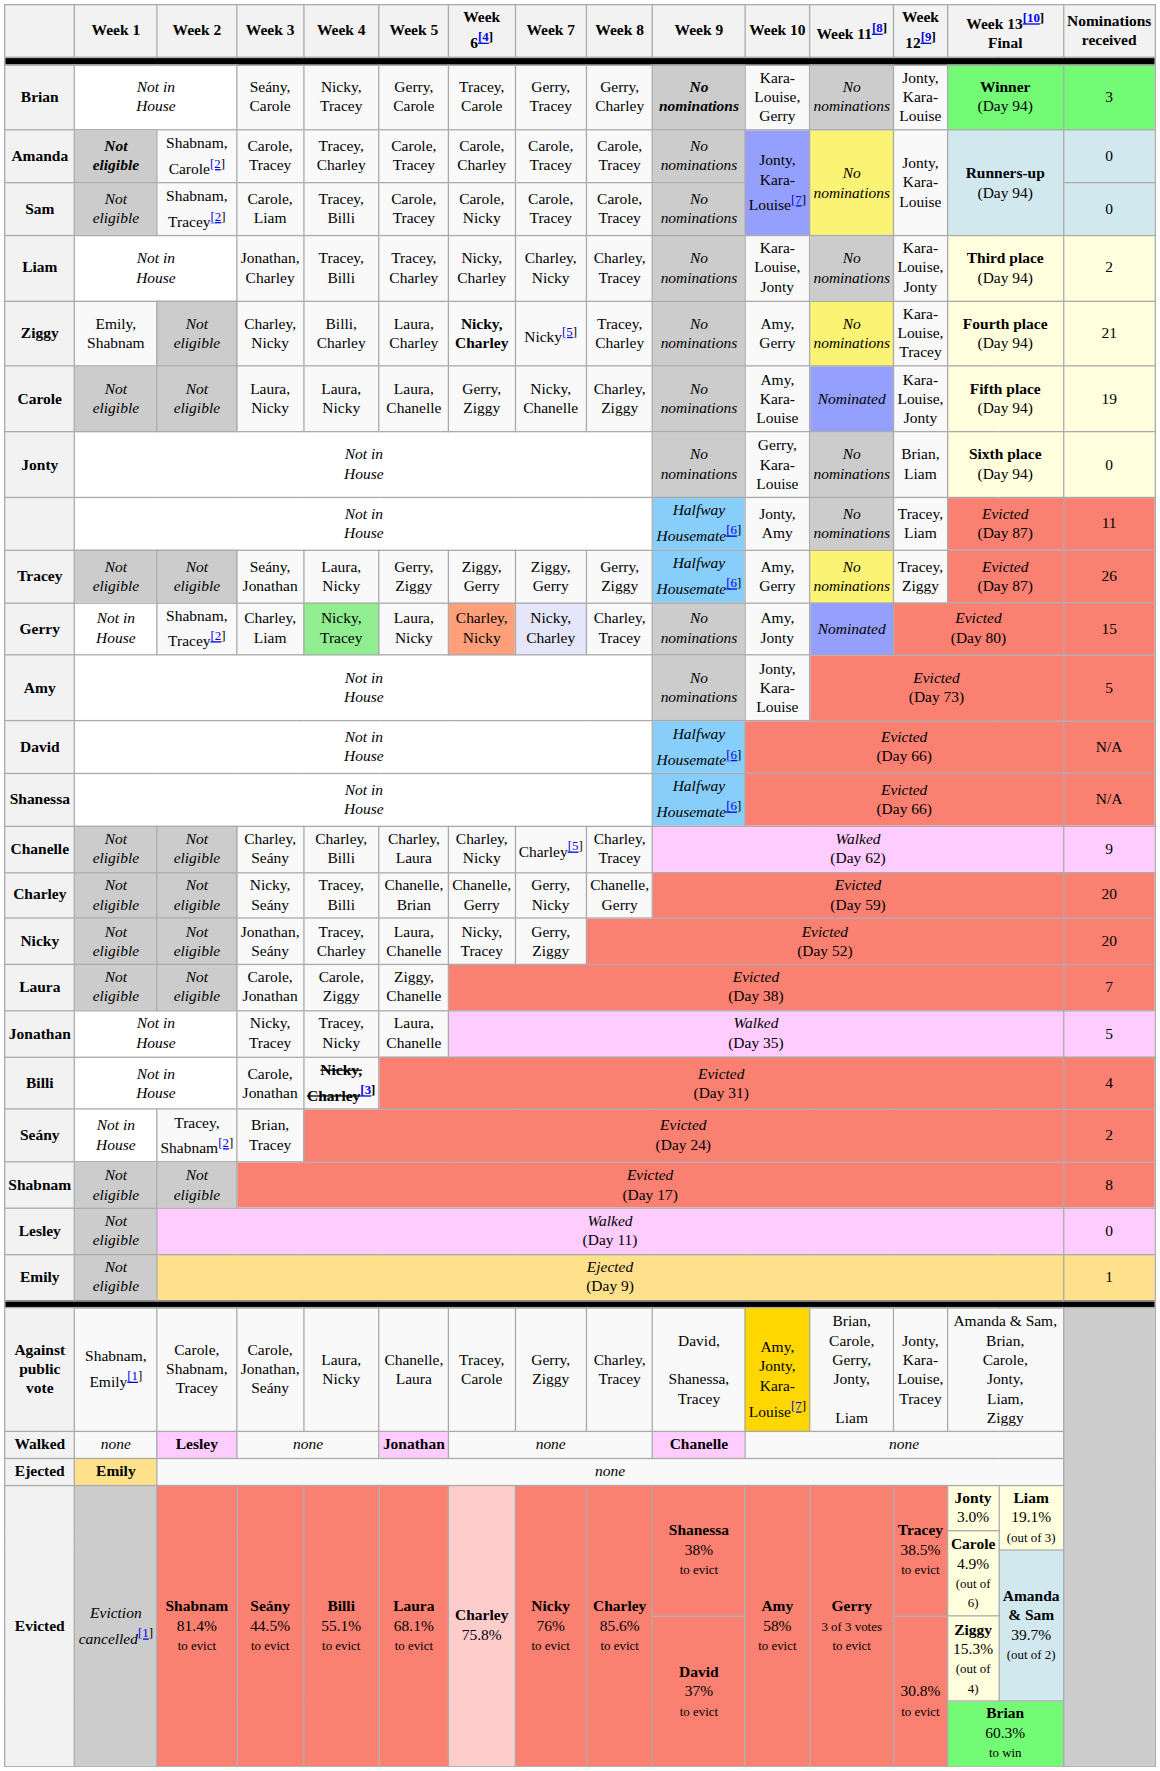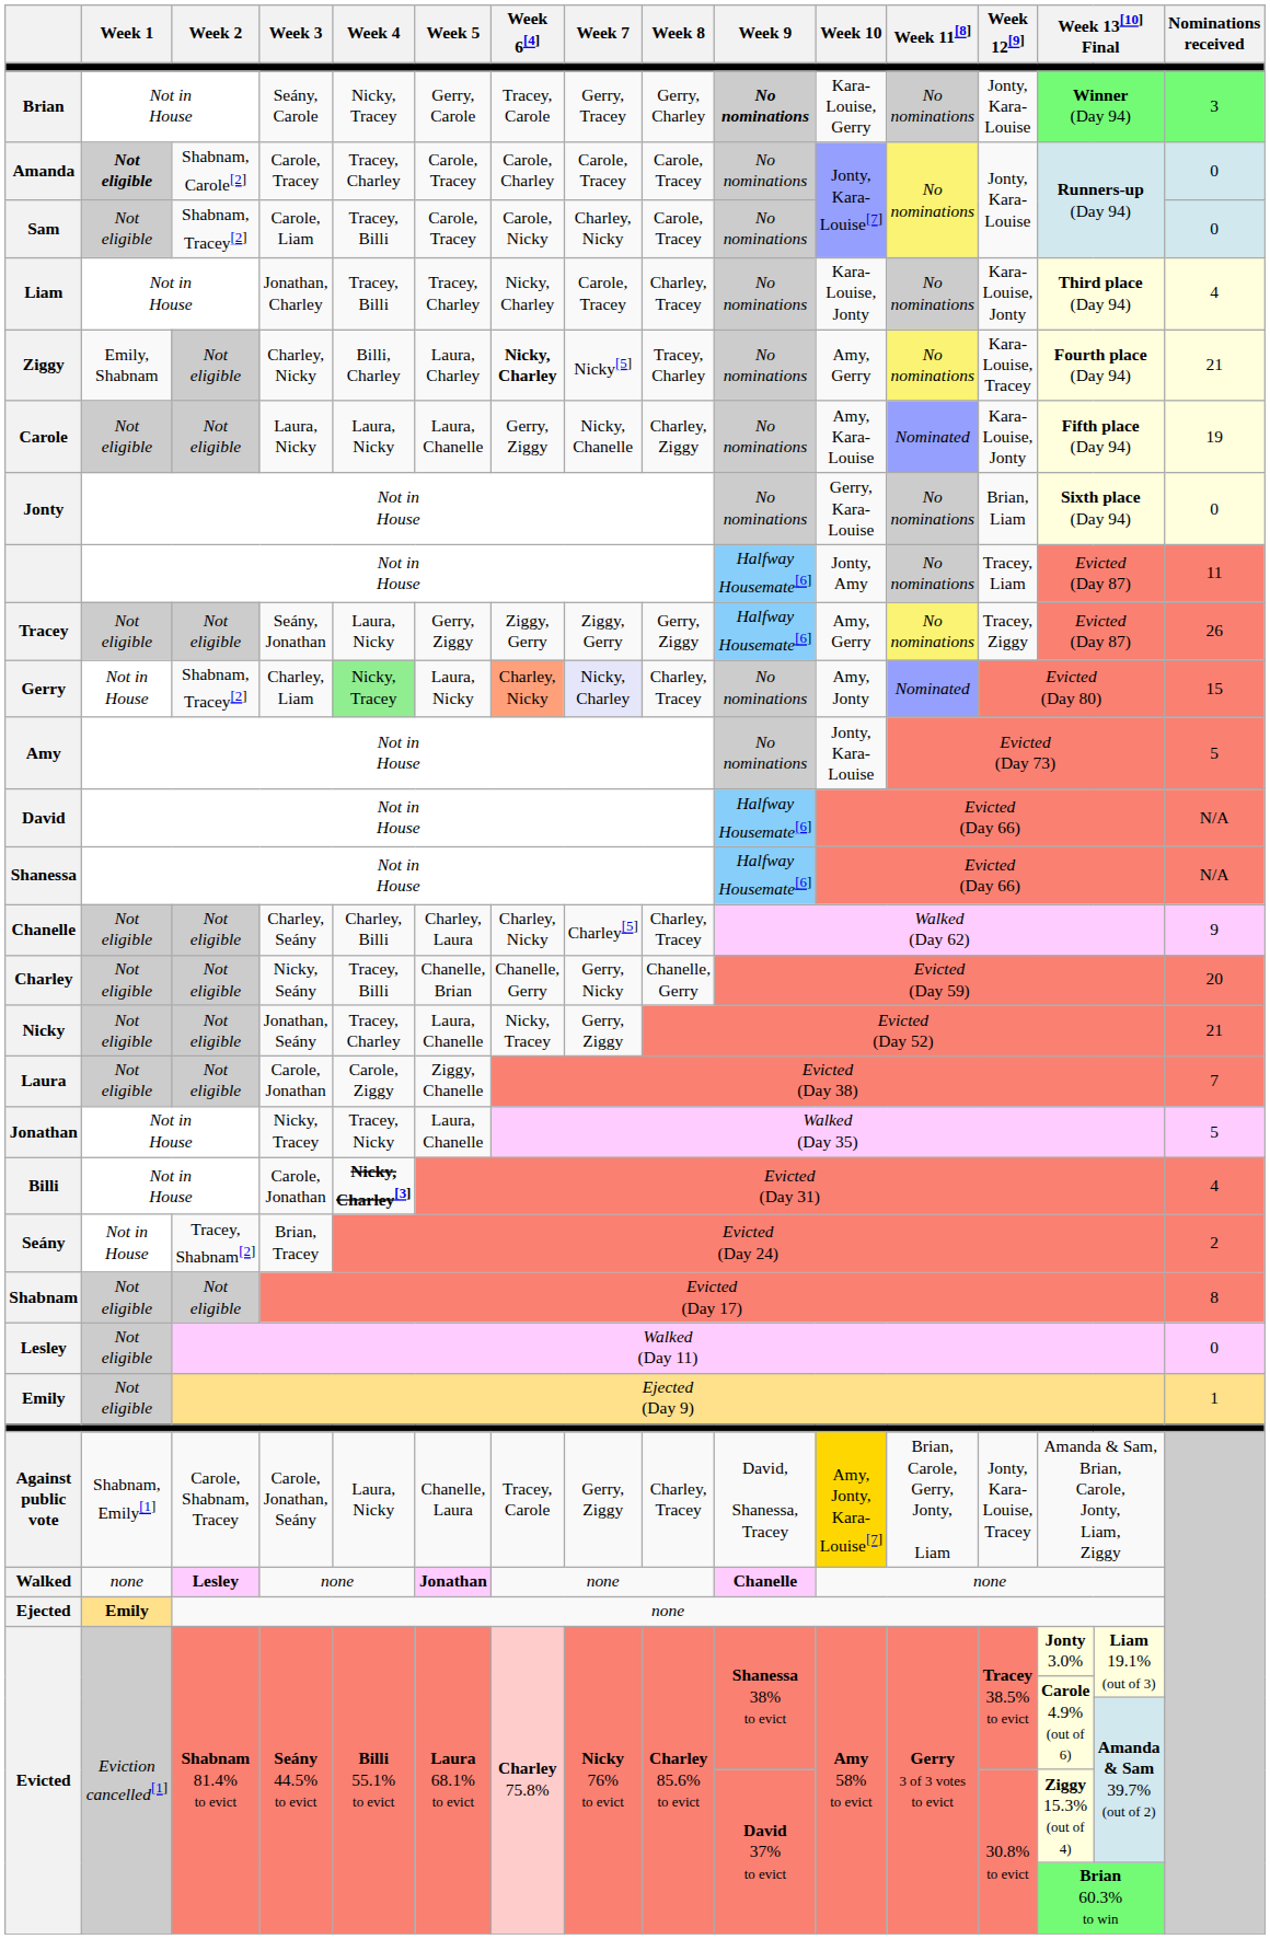 <table class="wikitable" style="text-align:center; width:100%; font-size:9pt; line-height:15px;">
 <tr>
 <th style="width:6%"></th>
 <th style="width:6%">Week 1</th>
 <th style="width:6%">Week 2</th>
 <th style="width:6%">Week 3</th>
 <th style="width:6%">Week 4</th>
 <th style="width:6%">Week 5</th>
 <th style="width:6%">Week 6<sup><a href='#'>[4</a>]</sup></th>
 <th style="width:6%">Week 7</th>
 <th style="width:6%">Week 8</th>
 <th style="width:6%">Week 9</th>
 <th style="width:6%">Week 10</th>
 <th style="width:6%">Week 11<sup><a href='#'>[8</a>]</sup></th>
 <th style="width:6%">Week 12<sup><a href='#'>[9</a>]</sup></th>
 <th style="width:6%" colspan="2">Week 13<sup><a href='#'>[10</a>]</sup><br>Final</th>
 <th style="width:1%">Nominations<br>received</th>
 </tr>
 <tr>
 <th style="background:#000" colspan="16"></th>
 </tr>
 <tr>
 <th>Brian</th>
 <td style="background:#fff" colspan="2"><em>Not in<br>House</em></td>
 <td>Seány,<br>Carole</td>
 <td>Nicky,<br>Tracey</td>
 <td>Gerry,<br>Carole</td>
 <td>Tracey,<br>Carole</td>
 <td>Gerry,<br>Tracey</td>
 <td>Gerry,<br>Charley</td>
 <td style="background:#ccc"><strong><em>No<br>nominations</em></strong></td>
 <td>Kara-Louise,<br>Gerry</td>
 <td style="background:#ccc"><em>No<br>nominations</em></td>
 <td>Jonty,<br>Kara-Louise</td>
 <td style="background:#73FB76" colspan="2"><strong>Winner</strong><br>(Day 94)</td>
 <td style="background:#73FB76">3</td>
 </tr>
 <tr>
 <th>Amanda</th>
 <td style="background:#ccc"><strong><em>Not<br>eligible</em></strong></td>
 <td>Shabnam,<br>Carole<sup><a href='#'>[2</a>]</sup></td>
 <td>Carole,<br>Tracey</td>
 <td>Tracey,<br>Charley</td>
 <td>Carole,<br>Tracey</td>
 <td>Carole,<br>Charley</td>
 <td>Carole,<br>Tracey</td>
 <td>Carole,<br>Tracey</td>
 <td style="background:#ccc"><em>No<br>nominations</em></td>
 <td style="background:#959ffd" rowspan="2">Jonty,<br>Kara-Louise<sup><a href='#'>[7</a>]</sup></td>
 <td style="background:#FBF373" rowspan="2"><em>No<br>nominations</em></td>
 <td rowspan="2">Jonty,<br>Kara-Louise</td>
 <td style="background:#D1E8EF" rowspan="2" colspan="2"><strong>Runners-up</strong><br>(Day 94)</td>
 <td style="background:#D1E8EF">0</td>
 </tr>
 <tr>
 <th>Sam</th>
 <td style="background:#ccc"><em>Not<br>eligible</em></td>
 <td>Shabnam,<br>Tracey<sup><a href='#'>[2</a>]</sup></td>
 <td>Carole,<br>Liam</td>
 <td>Tracey,<br>Billi</td>
 <td>Carole,<br>Tracey</td>
 <td>Carole,<br>Nicky</td>
-<td>Carole,<br>Tracey</td>
+<td>Charley,<br>Nicky</td>
 <td>Carole,<br>Tracey</td>
 <td style="background:#ccc"><em>No<br>nominations</em></td>
 <td style="background:#D1E8EF">0</td>
 </tr>
 <tr>
 <th>Liam</th>
 <td style="background:#fff" colspan="2"><em>Not in<br>House</em></td>
 <td>Jonathan,<br>Charley</td>
 <td>Tracey,<br>Billi</td>
 <td>Tracey,<br>Charley</td>
 <td>Nicky,<br>Charley</td>
-<td>Charley,<br>Nicky</td>
+<td>Carole,<br>Tracey</td>
 <td>Charley,<br>Tracey</td>
 <td style="background:#ccc"><em>No<br>nominations</em></td>
 <td>Kara-Louise,<br>Jonty</td>
 <td style="background:#ccc"><em>No<br>nominations</em></td>
 <td>Kara-Louise,<br>Jonty</td>
 <td style="background:#ffffdd" colspan="2"><strong>Third place</strong><br>(Day 94)</td>
-<td style="background:#ffffdd">2</td>
+<td style="background:#ffffdd">4</td>
 </tr>
 <tr>
 <th>Ziggy</th>
 <td>Emily,<br>Shabnam</td>
 <td style="background:#ccc"><em>Not<br>eligible</em></td>
 <td>Charley,<br>Nicky</td>
 <td>Billi,<br>Charley</td>
 <td>Laura,<br>Charley</td>
 <td><strong>Nicky,<br>Charley</strong></td>
 <td>Nicky<sup><a href='#'>[5</a>]</sup></td>
 <td>Tracey,<br>Charley</td>
 <td style="background:#ccc"><em>No<br>nominations</em></td>
 <td>Amy,<br>Gerry</td>
 <td style="background:#FBF373"><em>No<br>nominations</em></td>
 <td>Kara-Louise,<br>Tracey</td>
 <td style="background:#ffffdd" colspan="2"><strong>Fourth place</strong><br>(Day 94)</td>
 <td style="background:#ffffdd">21</td>
 </tr>
 <tr>
 <th>Carole</th>
 <td style="background:#ccc"><em>Not<br>eligible</em></td>
 <td style="background:#ccc"><em>Not<br>eligible</em></td>
 <td>Laura,<br>Nicky</td>
 <td>Laura,<br>Nicky</td>
 <td>Laura,<br>Chanelle</td>
 <td>Gerry,<br>Ziggy</td>
 <td>Nicky,<br>Chanelle</td>
 <td>Charley,<br>Ziggy</td>
 <td style="background:#ccc"><em>No<br>nominations</em></td>
 <td>Amy,<br>Kara-Louise</td>
 <td style="background:#959ffd"><em>Nominated</em></td>
 <td>Kara-Louise,<br>Jonty</td>
 <td style="background:#ffffdd" colspan="2"><strong>Fifth place</strong><br>(Day 94)</td>
 <td style="background:#ffffdd">19</td>
 </tr>
 <tr>
 <th>Jonty</th>
 <td style="background:#fff" colspan="8"><em>Not in<br>House</em></td>
 <td style="background:#ccc"><em>No<br>nominations</em></td>
 <td>Gerry,<br>Kara-Louise</td>
 <td style="background:#ccc"><em>No<br>nominations</em></td>
 <td>Brian,<br>Liam</td>
 <td style="background:#ffffdd" colspan="2"><strong>Sixth place</strong><br>(Day 94)</td>
 <td style="background:#ffffdd">0</td>
 </tr>
 <tr>
 <th></th>
 <td style="background:#fff" colspan="8"><em>Not in<br>House</em></td>
 <td style="background:#87CEFA"><em>Halfway Housemate</em><sup><a href='#'>[6</a>]</sup></td>
 <td>Jonty,<br>Amy</td>
 <td style="background:#ccc"><em>No<br>nominations</em></td>
 <td>Tracey,<br>Liam</td>
 <td style="background:salmon" colspan="2"><em>Evicted</em><br>(Day 87)</td>
 <td style="background:salmon">11</td>
 </tr>
 <tr>
 <th>Tracey</th>
 <td style="background:#ccc"><em>Not<br>eligible</em></td>
 <td style="background:#ccc"><em>Not<br>eligible</em></td>
 <td>Seány,<br>Jonathan</td>
 <td>Laura,<br>Nicky</td>
 <td>Gerry,<br>Ziggy</td>
 <td>Ziggy,<br>Gerry</td>
 <td>Ziggy,<br>Gerry</td>
 <td>Gerry,<br>Ziggy</td>
 <td style="background:#87CEFA"><em>Halfway Housemate</em><sup><a href='#'>[6</a>]</sup></td>
 <td>Amy,<br>Gerry</td>
 <td style="background:#FBF373"><em>No<br>nominations</em></td>
 <td>Tracey,<br>Ziggy</td>
 <td style="background:salmon" colspan="2"><em>Evicted</em><br>(Day 87)</td>
 <td style="background:salmon">26</td>
 </tr>
 <tr>
 <th>Gerry</th>
 <td style="background:#fff"><em>Not in<br>House</em></td>
 <td>Shabnam,<br>Tracey<sup><a href='#'>[2</a>]</sup></td>
 <td>Charley,<br>Liam</td>
 <td style="background: lightgreen;">Nicky,<br>Tracey</td>
 <td>Laura,<br>Nicky</td>
 <td style="background: lightsalmon;">Charley,<br>Nicky</td>
 <td style="background: lavender;">Nicky,<br>Charley</td>
 <td>Charley,<br>Tracey</td>
 <td style="background:#ccc"><em>No<br>nominations</em></td>
 <td>Amy,<br>Jonty</td>
 <td style="background:#959ffd"><em>Nominated</em></td>
 <td style="background:salmon" colspan="3"><em>Evicted</em><br>(Day 80)</td>
 <td style="background:salmon">15</td>
 </tr>
 <tr>
 <th>Amy</th>
 <td style="background:#fff" colspan="8"><em>Not in<br>House</em></td>
 <td style="background:#ccc"><em>No<br>nominations</em></td>
 <td>Jonty,<br>Kara-Louise</td>
 <td style="background:salmon" colspan="4"><em>Evicted</em><br>(Day 73)</td>
 <td style="background:salmon">5</td>
 </tr>
 <tr>
 <th>David</th>
 <td style="background:#fff" colspan="8"><em>Not in<br>House</em></td>
 <td style="background:#87CEFA"><em>Halfway Housemate</em><sup><a href='#'>[6</a>]</sup></td>
 <td style="background:salmon" colspan="5"><em>Evicted</em><br>(Day 66)</td>
 <td style="background:salmon">N/A</td>
 </tr>
 <tr>
 <th>Shanessa</th>
 <td style="background:#fff" colspan="8"><em>Not in<br>House</em></td>
 <td style="background:#87CEFA"><em>Halfway Housemate</em><sup><a href='#'>[6</a>]</sup></td>
 <td style="background:salmon" colspan="5"><em>Evicted</em><br>(Day 66)</td>
 <td style="background:salmon">N/A</td>
 </tr>
 <tr>
 <th>Chanelle</th>
 <td style="background:#ccc"><em>Not<br>eligible</em></td>
 <td style="background:#ccc"><em>Not<br>eligible</em></td>
 <td>Charley,<br>Seány</td>
 <td>Charley,<br>Billi</td>
 <td>Charley,<br>Laura</td>
 <td>Charley,<br>Nicky</td>
 <td>Charley<sup><a href='#'>[5</a>]</sup></td>
 <td>Charley,<br>Tracey</td>
 <td style="background:#fcf" colspan="6"><em>Walked</em><br>(Day 62)</td>
 <td style="background:#fcf">9</td>
 </tr>
 <tr>
 <th>Charley</th>
 <td style="background:#ccc"><em>Not<br>eligible</em></td>
 <td style="background:#ccc"><em>Not<br>eligible</em></td>
 <td>Nicky,<br>Seány</td>
 <td>Tracey,<br>Billi</td>
 <td>Chanelle,<br>Brian</td>
 <td>Chanelle,<br>Gerry</td>
 <td>Gerry,<br>Nicky</td>
 <td>Chanelle,<br>Gerry</td>
 <td style="background:salmon" colspan="6"><em>Evicted</em><br>(Day 59)</td>
 <td style="background:salmon">20</td>
 </tr>
 <tr>
 <th>Nicky</th>
 <td style="background:#ccc"><em>Not<br>eligible</em></td>
 <td style="background:#ccc"><em>Not<br>eligible</em></td>
 <td>Jonathan,<br>Seány</td>
 <td>Tracey,<br>Charley</td>
 <td>Laura,<br>Chanelle</td>
 <td>Nicky,<br>Tracey</td>
 <td>Gerry,<br>Ziggy</td>
 <td style="background:salmon" colspan="7"><em>Evicted</em><br>(Day 52)</td>
-<td style="background:salmon">20</td>
+<td style="background:salmon">21</td>
 </tr>
 <tr>
 <th>Laura</th>
 <td style="background:#ccc"><em>Not<br>eligible</em></td>
 <td style="background:#ccc"><em>Not<br>eligible</em></td>
 <td>Carole,<br>Jonathan</td>
 <td>Carole,<br>Ziggy</td>
 <td>Ziggy,<br>Chanelle</td>
 <td style="background:salmon" colspan="9"><em>Evicted</em><br>(Day 38)</td>
 <td style="background:salmon">7</td>
 </tr>
 <tr>
 <th>Jonathan</th>
 <td style="background:#fff" colspan="2"><em>Not in<br>House</em></td>
 <td>Nicky,<br>Tracey</td>
 <td>Tracey,<br>Nicky</td>
 <td>Laura,<br>Chanelle</td>
 <td style="background:#fcf" colspan="9"><em>Walked</em><br>(Day 35)</td>
 <td style="background:#fcf">5</td>
 </tr>
 <tr>
 <th>Billi</th>
 <td style="background:#fff" colspan="2"><em>Not in<br>House</em></td>
 <td>Carole,<br>Jonathan</td>
 <td><strong><s>Nicky,<br>Charley</s><sup><a href='#'>[3</a>]</sup></strong></td>
 <td style="background:salmon" colspan="10"><em>Evicted</em><br>(Day 31)</td>
 <td style="background:salmon">4</td>
 </tr>
 <tr>
 <th>Seány</th>
 <td style="background:#fff"><em>Not in<br>House</em></td>
 <td>Tracey,<br>Shabnam<sup><a href='#'>[2</a>]</sup></td>
 <td>Brian,<br>Tracey</td>
 <td style="background:salmon" colspan="11"><em>Evicted</em><br>(Day 24)</td>
 <td style="background:salmon">2</td>
 </tr>
 <tr>
 <th>Shabnam</th>
 <td style="background:#ccc"><em>Not<br>eligible</em></td>
 <td style="background:#ccc"><em>Not<br>eligible</em></td>
 <td style="background:salmon" colspan="12"><em>Evicted</em><br>(Day 17)</td>
 <td style="background:salmon">8</td>
 </tr>
 <tr>
 <th>Lesley</th>
 <td style="background:#ccc"><em>Not<br>eligible</em></td>
 <td style="background:#fcf" colspan="13"><em>Walked</em><br>(Day 11)</td>
 <td style="background:#fcf">0</td>
 </tr>
 <tr>
 <th>Emily</th>
 <td style="background:#ccc"><em>Not<br>eligible</em></td>
 <td style="background:#FFE08B" colspan="13"><em>Ejected</em><br>(Day 9)</td>
 <td style="background:#FFE08B">1</td>
 </tr>
 <tr>
 <th style="background:#000" colspan="16"></th>
 </tr>
 <tr>
 <th>Against<br>public vote</th>
 <td>Shabnam,<br>Emily<sup><a href='#'>[1</a>]</sup></td>
 <td>Carole,<br>Shabnam,<br>Tracey</td>
 <td>Carole,<br>Jonathan,<br>Seány</td>
 <td>Laura,<br>Nicky</td>
 <td>Chanelle,<br>Laura</td>
 <td>Tracey,<br>Carole</td>
 <td>Gerry,<br>Ziggy</td>
 <td>Charley,<br>Tracey</td>
 <td>David,<br><br>Shanessa,<br>Tracey</td>
 <td style="background: gold;"><br>Amy,<br>Jonty,<br>Kara-Louise<sup><a href='#'>[7</a>]</sup></td>
 <td>Brian,<br>Carole,<br>Gerry,<br>Jonty,<br><br>Liam</td>
 <td>Jonty,<br>Kara-Louise,<br>Tracey</td>
 <td colspan="2">Amanda & Sam,<br>Brian,<br>Carole,<br>Jonty,<br>Liam,<br>Ziggy</td>
 <td style="background:#ccc" rowspan="9"></td>
 </tr>
 <tr>
 <th>Walked</th>
 <td><em>none</em></td>
 <td style="background:#fcf"><strong>Lesley</strong></td>
 <td colspan="2"><em>none</em></td>
 <td style="background:#fcf"><strong>Jonathan</strong></td>
 <td colspan="3"><em>none</em></td>
 <td style="background:#fcf"><strong>Chanelle</strong></td>
 <td colspan="5"><em>none</em></td>
 </tr>
 <tr>
 <th>Ejected</th>
 <td style="background:#FFE08B"><strong>Emily</strong></td>
 <td colspan="13"><em>none</em></td>
 </tr>
 <tr>
 <th rowspan="5">Evicted</th>
 <td style="background:#ccc" rowspan="5"><em>Eviction cancelled</em><sup><a href='#'>[1</a>]</sup></td>
 <td style="background:#FA8072" rowspan="5"><strong>Shabnam</strong><br>81.4%<br><small>to evict</small></td>
 <td style="background:#FA8072" rowspan="5"><strong>Seány</strong><br>44.5%<br><small>to evict</small></td>
 <td style="background:#FA8072" rowspan="5"><strong>Billi</strong><br>55.1%<br><small>to evict</small></td>
 <td style="background:#FA8072" rowspan="5"><strong>Laura</strong><br>68.1%<br><small>to evict</small></td>
 <td style="background:#fcc" rowspan="5"><strong>Charley</strong><br>75.8%<br><small></small></td>
 <td style="background:#FA8072" rowspan="5"><strong>Nicky</strong><br>76%<br><small>to evict</small></td>
 <td style="background:#FA8072" rowspan="5"><strong>Charley</strong><br>85.6%<br><small>to evict</small></td>
 <td style="background:#FA8072" rowspan="3"><strong>Shanessa</strong><br>38%<br><small>to evict</small></td>
 <td style="background:#FA8072" rowspan="5"><strong>Amy</strong><br>58%<br><small>to evict</small></td>
 <td style="background:#FA8072" rowspan="5"><strong>Gerry</strong><br><small>3 of 3 votes<br>to evict</small></td>
 <td style="background:#FA8072" rowspan="3"><strong>Tracey</strong><br>38.5%<br><small>to evict</small></td>
 <td style="background:#ffffdd"><strong>Jonty</strong><br>3.0%<br><small></small></td>
 <td style="background:#ffffdd" rowspan="2"><strong>Liam</strong><br>19.1%<br><small>(out of 3)</small></td>
 </tr>
 <tr>
 <td style="background:#ffffdd" rowspan="2"><strong>Carole</strong><br>4.9%<br><small>(out of 6)</small></td>
 </tr>
 <tr>
 <td style="background:#D1E8EF" rowspan="2"><strong>Amanda & Sam</strong><br>39.7%<br><small>(out of 2)</small></td>
 </tr>
 <tr>
 <td style="background:#FA8072" rowspan="2"><strong>David</strong><br>37%<br><small>to evict</small></td>
 <td style="background:#FA8072" rowspan="2"><strong></strong><br>30.8%<br><small>to evict</small></td>
 <td style="background:#ffffdd"><strong>Ziggy</strong><br>15.3%<br><small>(out of 4)</small></td>
 </tr>
 <tr>
 <td style="background:#73FB76" colspan="2"><strong>Brian</strong><br>60.3%<br><small>to win</small></td>
 </tr>
 </table>
